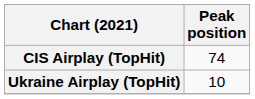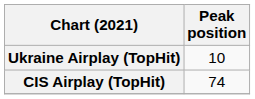 <table class="wikitable sortable plainrowheaders" style="text-align:center">
 <tr>
 <th scope="col">Chart (2021)</th>
 <th scope="col">Peak<br>position</th>
 </tr>
 <tr>
+<th scope="row">Ukraine Airplay (TopHit)</th>
+<td>10</td>
+</tr>
+<tr>
 <th scope="row">CIS Airplay (TopHit)</th>
 <td>74</td>
 </tr>
 <tr>
-<th scope="row">Ukraine Airplay (TopHit)</th>
-<td>10</td>
-</tr>
-<tr>
 </tr>
 </table>
